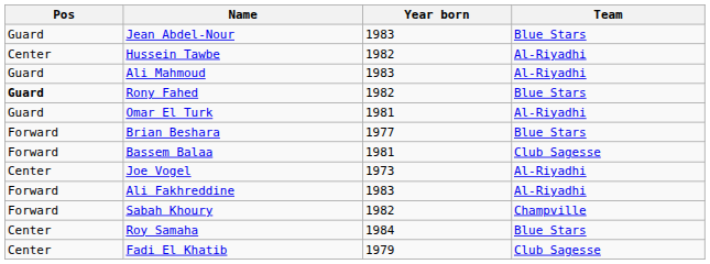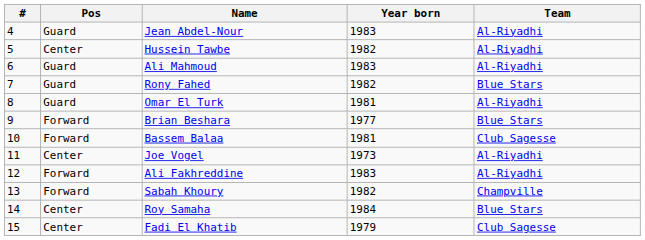 <table class="wikitable" width=60%>
 <tr>
+<th>#</th>
 <th>Pos</th>
 <th>Name</th>
 <th>Year born</th>
 <th>Team</th>
 </tr>
 <tr>
+<td>4</td>
 <td>Guard</td>
 <td><a href='#'>Jean Abdel-Nour</a></td>
 <td>1983</td>
-<td> <a href='#'>Blue Stars</a></td>
+<td> <a href='#'>Al-Riyadhi</a></td>
 </tr>
 <tr>
+<td>5</td>
 <td>Center</td>
 <td><a href='#'>Hussein Tawbe</a></td>
 <td>1982</td>
 <td> <a href='#'>Al-Riyadhi</a></td>
 </tr>
 <tr>
+<td>6</td>
 <td>Guard</td>
 <td><a href='#'>Ali Mahmoud</a></td>
 <td>1983</td>
 <td> <a href='#'>Al-Riyadhi</a></td>
 </tr>
 <tr>
-<td><strong>Guard</strong></td>
+<td>7</td>
+<td>Guard</td>
 <td><a href='#'>Rony Fahed</a></td>
 <td>1982</td>
 <td> <a href='#'>Blue Stars</a></td>
 </tr>
 <tr>
+<td>8</td>
 <td>Guard</td>
 <td><a href='#'>Omar El Turk</a></td>
 <td>1981</td>
 <td> <a href='#'>Al-Riyadhi</a></td>
 </tr>
 <tr>
+<td>9</td>
 <td>Forward</td>
 <td><a href='#'>Brian Beshara</a></td>
 <td>1977</td>
 <td> <a href='#'>Blue Stars</a></td>
 </tr>
 <tr>
+<td>10</td>
 <td>Forward</td>
 <td><a href='#'>Bassem Balaa</a></td>
 <td>1981</td>
 <td> <a href='#'>Club Sagesse</a></td>
 </tr>
 <tr>
+<td>11</td>
 <td>Center</td>
 <td><a href='#'>Joe Vogel</a></td>
 <td>1973</td>
 <td> <a href='#'>Al-Riyadhi</a></td>
 </tr>
 <tr>
+<td>12</td>
 <td>Forward</td>
 <td><a href='#'>Ali Fakhreddine</a></td>
 <td>1983</td>
 <td> <a href='#'>Al-Riyadhi</a></td>
 </tr>
 <tr>
+<td>13</td>
 <td>Forward</td>
 <td><a href='#'>Sabah Khoury</a></td>
 <td>1982</td>
 <td> <a href='#'>Champville</a></td>
 </tr>
 <tr>
+<td>14</td>
 <td>Center</td>
 <td><a href='#'>Roy Samaha</a></td>
 <td>1984</td>
 <td> <a href='#'>Blue Stars</a></td>
 </tr>
 <tr>
+<td>15</td>
 <td>Center</td>
 <td><a href='#'>Fadi El Khatib</a></td>
 <td>1979</td>
 <td> <a href='#'>Club Sagesse</a></td>
 </tr>
 </table>
